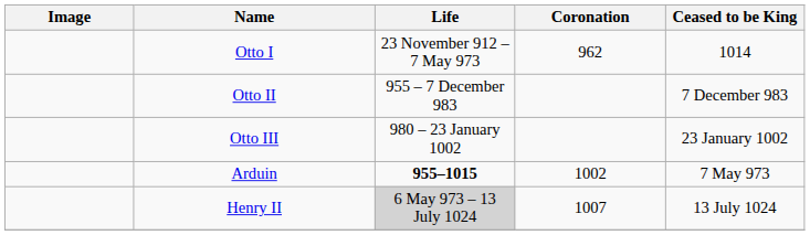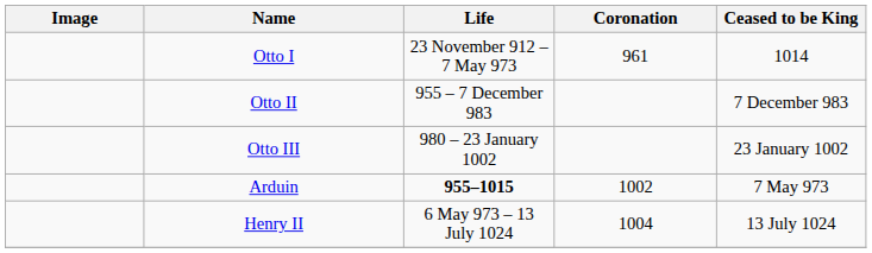 <table width=90% class="wikitable">
 <tr>
 <th width=8%>Image</th>
 <th width=15%>Name</th>
 <th width=8%>Life</th>
 <th width=8%>Coronation</th>
 <th width=8%>Ceased to be King</th>
 </tr>
 <tr>
 <td></td>
 <td align="center"><a href='#'>Otto I</a></td>
 <td align="center">23 November 912 – 7 May 973</td>
-<td align="center">962</td>
+<td align="center">961</td>
 <td align="center">1014</td>
 </tr>
 <tr>
 <td></td>
 <td align="center"><a href='#'>Otto II</a></td>
 <td align="center">955 – 7 December 983</td>
 <td align="center"></td>
 <td align="center">7 December 983</td>
 </tr>
 <tr>
 <td></td>
 <td align="center"><a href='#'>Otto III</a></td>
 <td align="center">980 – 23 January 1002</td>
 <td align="center"></td>
 <td align="center">23 January 1002</td>
 </tr>
 <tr>
 <td></td>
 <td align="center"><a href='#'>Arduin</a></td>
 <td align="center"><strong>955–1015</strong></td>
 <td align="center">1002</td>
 <td align="center">7 May 973</td>
 </tr>
 <tr>
 <td></td>
 <td align="center"><a href='#'>Henry II</a><br></td>
-<td align="center" style="background: lightgrey;">6 May 973 – 13 July 1024</td>
-<td align="center">1007</td>
+<td align="center">6 May 973 – 13 July 1024</td>
+<td align="center">1004</td>
 <td align="center">13 July 1024</td>
 </tr>
 <tr>
 </tr>
 </table>
